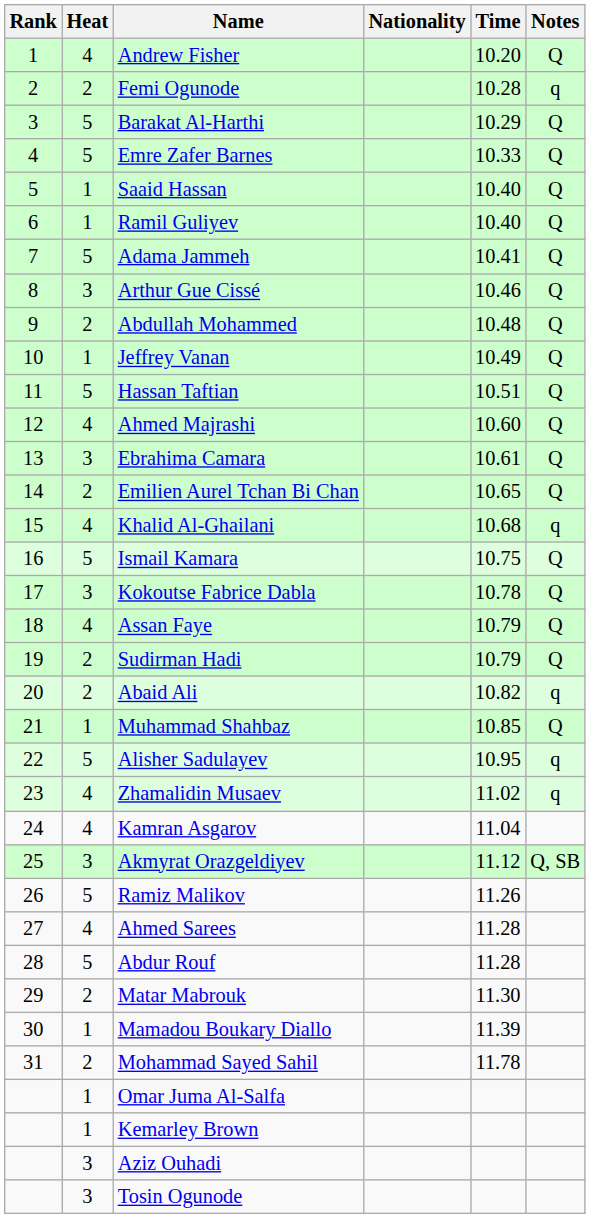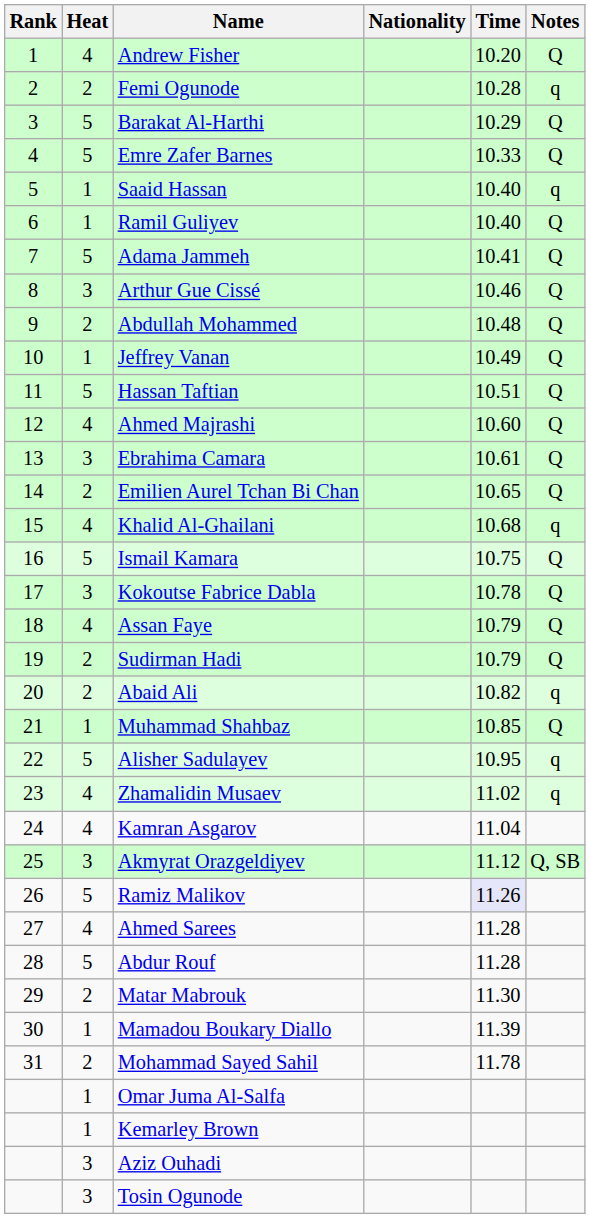 <table class="wikitable sortable" style="text-align:center;font-size:95%">
 <tr>
 <th>Rank</th>
 <th>Heat</th>
 <th>Name</th>
 <th>Nationality</th>
 <th>Time</th>
 <th>Notes</th>
 </tr>
 <tr bgcolor=ccffcc>
 <td>1</td>
 <td>4</td>
 <td align=left><a href='#'>Andrew Fisher</a></td>
 <td align=left></td>
 <td>10.20</td>
 <td>Q</td>
 </tr>
 <tr bgcolor=ccffcc>
 <td>2</td>
 <td>2</td>
 <td align=left><a href='#'>Femi Ogunode</a></td>
 <td align=left></td>
 <td>10.28</td>
 <td>q</td>
 </tr>
 <tr bgcolor=ccffcc>
 <td>3</td>
 <td>5</td>
 <td align=left><a href='#'>Barakat Al-Harthi</a></td>
 <td align=left></td>
 <td>10.29</td>
 <td>Q</td>
 </tr>
 <tr bgcolor=ccffcc>
 <td>4</td>
 <td>5</td>
 <td align=left><a href='#'>Emre Zafer Barnes</a></td>
 <td align=left></td>
 <td>10.33</td>
 <td>Q</td>
 </tr>
 <tr bgcolor=ccffcc>
 <td>5</td>
 <td>1</td>
 <td align=left><a href='#'>Saaid Hassan</a></td>
 <td align=left></td>
 <td>10.40</td>
-<td>Q</td>
+<td>q</td>
 </tr>
 <tr bgcolor=ccffcc>
 <td>6</td>
 <td>1</td>
 <td align=left><a href='#'>Ramil Guliyev</a></td>
 <td align=left></td>
 <td>10.40</td>
 <td>Q</td>
 </tr>
 <tr bgcolor=ccffcc>
 <td>7</td>
 <td>5</td>
 <td align=left><a href='#'>Adama Jammeh</a></td>
 <td align=left></td>
 <td>10.41</td>
 <td>Q</td>
 </tr>
 <tr bgcolor=ccffcc>
 <td>8</td>
 <td>3</td>
 <td align=left><a href='#'>Arthur Gue Cissé</a></td>
 <td align=left></td>
 <td>10.46</td>
 <td>Q</td>
 </tr>
 <tr bgcolor=ccffcc>
 <td>9</td>
 <td>2</td>
 <td align=left><a href='#'>Abdullah Mohammed</a></td>
 <td align=left></td>
 <td>10.48</td>
 <td>Q</td>
 </tr>
 <tr bgcolor=ccffcc>
 <td>10</td>
 <td>1</td>
 <td align=left><a href='#'>Jeffrey Vanan</a></td>
 <td align=left></td>
 <td>10.49</td>
 <td>Q</td>
 </tr>
 <tr bgcolor=ccffcc>
 <td>11</td>
 <td>5</td>
 <td align=left><a href='#'>Hassan Taftian</a></td>
 <td align=left></td>
 <td>10.51</td>
 <td>Q</td>
 </tr>
 <tr bgcolor=ccffcc>
 <td>12</td>
 <td>4</td>
 <td align=left><a href='#'>Ahmed Majrashi</a></td>
 <td align=left></td>
 <td>10.60</td>
 <td>Q</td>
 </tr>
 <tr bgcolor=ccffcc>
 <td>13</td>
 <td>3</td>
 <td align=left><a href='#'>Ebrahima Camara</a></td>
 <td align=left></td>
 <td>10.61</td>
 <td>Q</td>
 </tr>
 <tr bgcolor=ccffcc>
 <td>14</td>
 <td>2</td>
 <td align=left><a href='#'>Emilien Aurel Tchan Bi Chan</a></td>
 <td align=left></td>
 <td>10.65</td>
 <td>Q</td>
 </tr>
 <tr bgcolor=ccffcc>
 <td>15</td>
 <td>4</td>
 <td align=left><a href='#'>Khalid Al-Ghailani</a></td>
 <td align=left></td>
 <td>10.68</td>
 <td>q</td>
 </tr>
 <tr bgcolor=ddffdd>
 <td>16</td>
 <td>5</td>
 <td align=left><a href='#'>Ismail Kamara</a></td>
 <td align=left></td>
 <td>10.75</td>
 <td>Q</td>
 </tr>
 <tr bgcolor=ccffcc>
 <td>17</td>
 <td>3</td>
 <td align=left><a href='#'>Kokoutse Fabrice Dabla</a></td>
 <td align=left></td>
 <td>10.78</td>
 <td>Q</td>
 </tr>
 <tr bgcolor=ccffcc>
 <td>18</td>
 <td>4</td>
 <td align=left><a href='#'>Assan Faye</a></td>
 <td align=left></td>
 <td>10.79</td>
 <td>Q</td>
 </tr>
 <tr bgcolor=ccffcc>
 <td>19</td>
 <td>2</td>
 <td align=left><a href='#'>Sudirman Hadi</a></td>
 <td align=left></td>
 <td>10.79</td>
 <td>Q</td>
 </tr>
 <tr bgcolor=ddffdd>
 <td>20</td>
 <td>2</td>
 <td align=left><a href='#'>Abaid Ali</a></td>
 <td align=left></td>
 <td>10.82</td>
 <td>q</td>
 </tr>
 <tr bgcolor=ccffcc>
 <td>21</td>
 <td>1</td>
 <td align=left><a href='#'>Muhammad Shahbaz</a></td>
 <td align=left></td>
 <td>10.85</td>
 <td>Q</td>
 </tr>
 <tr bgcolor=ddffdd>
 <td>22</td>
 <td>5</td>
 <td align=left><a href='#'>Alisher Sadulayev</a></td>
 <td align=left></td>
 <td>10.95</td>
 <td>q</td>
 </tr>
 <tr bgcolor=ddffdd>
 <td>23</td>
 <td>4</td>
 <td align=left><a href='#'>Zhamalidin Musaev</a></td>
 <td align=left></td>
 <td>11.02</td>
 <td>q</td>
 </tr>
 <tr>
 <td>24</td>
 <td>4</td>
 <td align=left><a href='#'>Kamran Asgarov</a></td>
 <td align=left></td>
 <td>11.04</td>
 <td></td>
 </tr>
 <tr bgcolor=ccffcc>
 <td>25</td>
 <td>3</td>
 <td align=left><a href='#'>Akmyrat Orazgeldiyev</a></td>
 <td align=left></td>
 <td>11.12</td>
 <td>Q, SB</td>
 </tr>
 <tr>
 <td>26</td>
 <td>5</td>
 <td align=left><a href='#'>Ramiz Malikov</a></td>
 <td align=left></td>
-<td>11.26</td>
+<td style="background: lavender;">11.26</td>
 <td></td>
 </tr>
 <tr>
 <td>27</td>
 <td>4</td>
 <td align=left><a href='#'>Ahmed Sarees</a></td>
 <td align=left></td>
 <td>11.28</td>
 <td></td>
 </tr>
 <tr>
 <td>28</td>
 <td>5</td>
 <td align=left><a href='#'>Abdur Rouf</a></td>
 <td align=left></td>
 <td>11.28</td>
 <td></td>
 </tr>
 <tr>
 <td>29</td>
 <td>2</td>
 <td align=left><a href='#'>Matar Mabrouk</a></td>
 <td align=left></td>
 <td>11.30</td>
 <td></td>
 </tr>
 <tr>
 <td>30</td>
 <td>1</td>
 <td align=left><a href='#'>Mamadou Boukary Diallo</a></td>
 <td align=left></td>
 <td>11.39</td>
 <td></td>
 </tr>
 <tr>
 <td>31</td>
 <td>2</td>
 <td align=left><a href='#'>Mohammad Sayed Sahil</a></td>
 <td align=left></td>
 <td>11.78</td>
 <td></td>
 </tr>
 <tr>
 <td></td>
 <td>1</td>
 <td align=left><a href='#'>Omar Juma Al-Salfa</a></td>
 <td align=left></td>
 <td></td>
 <td></td>
 </tr>
 <tr>
 <td></td>
 <td>1</td>
 <td align=left><a href='#'>Kemarley Brown</a></td>
 <td align=left></td>
 <td></td>
 <td></td>
 </tr>
 <tr>
 <td></td>
 <td>3</td>
 <td align=left><a href='#'>Aziz Ouhadi</a></td>
 <td align=left></td>
 <td></td>
 <td></td>
 </tr>
 <tr>
 <td></td>
 <td>3</td>
 <td align=left><a href='#'>Tosin Ogunode</a></td>
 <td align=left></td>
 <td></td>
 <td></td>
 </tr>
 </table>
